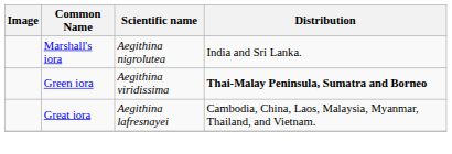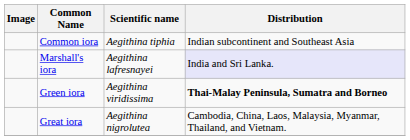 <table class="wikitable">
 <tr>
 <th>Image</th>
 <th>Common Name</th>
 <th>Scientific name</th>
 <th>Distribution</th>
 </tr>
 <tr>
 <td></td>
+<td><a href='#'>Common iora</a></td>
+<td><em>Aegithina tiphia</em></td>
+<td>Indian subcontinent and Southeast Asia</td>
+</tr>
+<tr>
+<td></td>
 <td><a href='#'>Marshall's iora</a></td>
-<td><em>Aegithina nigrolutea</em></td>
-<td>India and Sri Lanka.</td>
+<td><em>Aegithina lafresnayei</em></td>
+<td style="background: lavender;">India and Sri Lanka.</td>
 </tr>
 <tr>
 <td></td>
 <td><a href='#'>Green iora</a></td>
 <td><em>Aegithina viridissima</em></td>
 <td><strong>Thai-Malay Peninsula, Sumatra and Borneo</strong></td>
 </tr>
 <tr>
 <td></td>
 <td><a href='#'>Great iora</a></td>
-<td><em>Aegithina lafresnayei</em></td>
+<td><em>Aegithina nigrolutea</em></td>
 <td>Cambodia, China, Laos, Malaysia, Myanmar, Thailand, and Vietnam.</td>
 </tr>
 <tr>
 </tr>
 </table>
